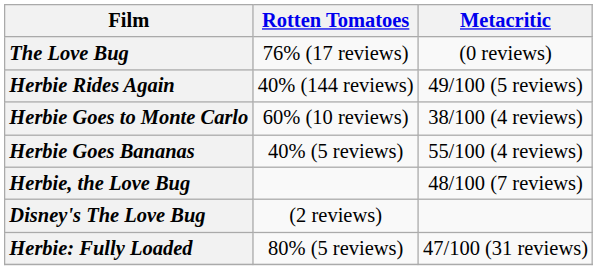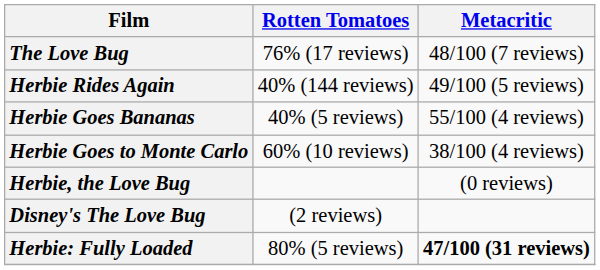 <table class="wikitable sortable" style="text-align: center;">
 <tr>
 <th>Film</th>
 <th><a href='#'>Rotten Tomatoes</a></th>
 <th><a href='#'>Metacritic</a></th>
 </tr>
 <tr>
 <th style="text-align: left;"><em>The Love Bug</em></th>
 <td>76% (17 reviews)</td>
-<td> (0 reviews)</td>
+<td>48/100 (7 reviews)</td>
 </tr>
 <tr>
 <th style="text-align: left;"><em>Herbie Rides Again</em></th>
 <td>40% (144 reviews)</td>
 <td>49/100 (5 reviews)</td>
 </tr>
 <tr>
+<th style="text-align: left;"><em>Herbie Goes Bananas</em></th>
+<td>40% (5 reviews)</td>
+<td>55/100 (4 reviews)</td>
+</tr>
+<tr>
 <th style="text-align: left;"><em>Herbie Goes to Monte Carlo</em></th>
 <td>60% (10 reviews)</td>
 <td>38/100 (4 reviews)</td>
 </tr>
 <tr>
-<th style="text-align: left;"><em>Herbie Goes Bananas</em></th>
-<td>40% (5 reviews)</td>
-<td>55/100 (4 reviews)</td>
-</tr>
-<tr>
 <th style="text-align: left;"><em>Herbie, the Love Bug</em></th>
 <td></td>
-<td>48/100 (7 reviews)</td>
+<td> (0 reviews)</td>
 </tr>
 <tr>
 <th style="text-align: left;"><em>Disney's The Love Bug</em></th>
 <td> (2 reviews)</td>
 <td></td>
 </tr>
 <tr>
 <th style="text-align: left;"><em>Herbie: Fully Loaded</em></th>
 <td>80% (5 reviews)</td>
-<td>47/100 (31 reviews)</td>
+<td><strong>47/100 (31 reviews)</strong></td>
 </tr>
 <tr>
 </tr>
 </table>
